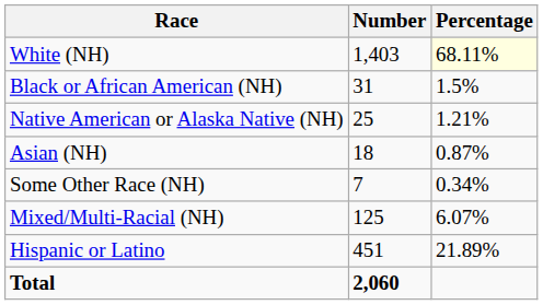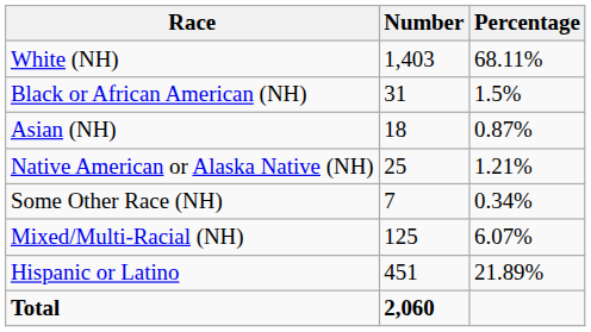 <table class="wikitable">
 <tr>
 <th>Race</th>
 <th>Number</th>
 <th>Percentage</th>
 </tr>
 <tr>
 <td><a href='#'>White</a> (NH)</td>
 <td>1,403</td>
-<td style="background: lightyellow;">68.11%</td>
+<td>68.11%</td>
 </tr>
 <tr>
 <td><a href='#'>Black or African American</a> (NH)</td>
 <td>31</td>
 <td>1.5%</td>
 </tr>
 <tr>
+<td><a href='#'>Asian</a> (NH)</td>
+<td>18</td>
+<td>0.87%</td>
+</tr>
+<tr>
 <td><a href='#'>Native American</a> or <a href='#'>Alaska Native</a> (NH)</td>
 <td>25</td>
 <td>1.21%</td>
-</tr>
-<tr>
-<td><a href='#'>Asian</a> (NH)</td>
-<td>18</td>
-<td>0.87%</td>
 </tr>
 <tr>
 <td>Some Other Race (NH)</td>
 <td>7</td>
 <td>0.34%</td>
 </tr>
 <tr>
 <td><a href='#'>Mixed/Multi-Racial</a> (NH)</td>
 <td>125</td>
 <td>6.07%</td>
 </tr>
 <tr>
 <td><a href='#'>Hispanic or Latino</a></td>
 <td>451</td>
 <td>21.89%</td>
 </tr>
 <tr>
 <td><strong>Total</strong></td>
 <td><strong>2,060</strong></td>
 <td></td>
 </tr>
 </table>
